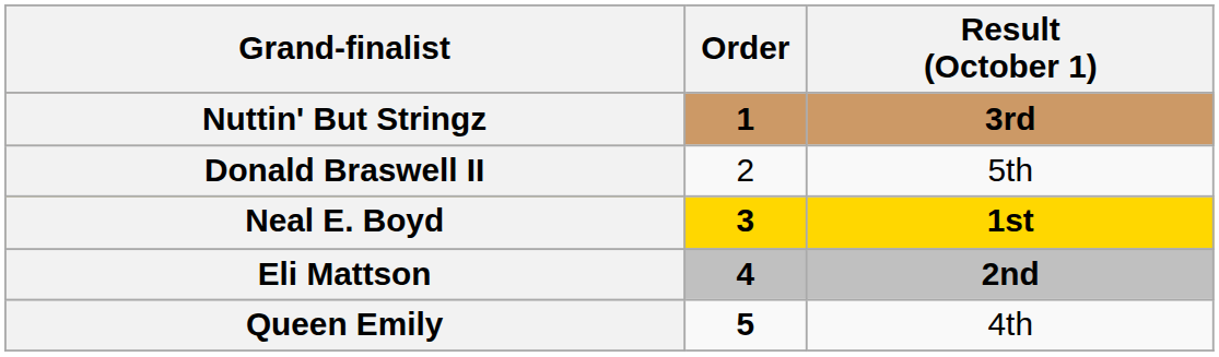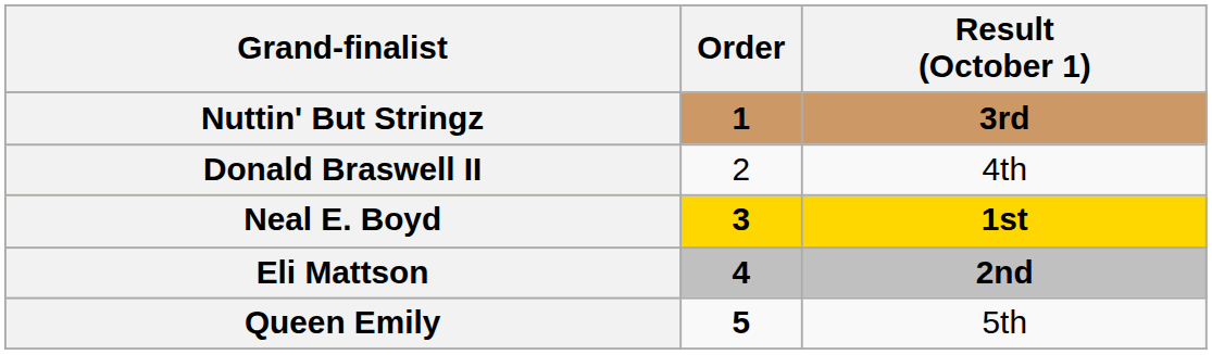 <table class="wikitable sortable plainrowheaders" style="text-align:center" width="30%;">
 <tr>
 <th class="unsortable" style="width:17em;">Grand-finalist</th>
 <th data-sort-type="number" style="width:1em;">Order</th>
 <th data-sort-type="number" style="width:10em;">Result <br> (October 1)</th>
 </tr>
 <tr style="background:#c96;">
 <th scope="row"><strong>Nuttin' But Stringz</strong></th>
 <td><strong>1</strong></td>
 <td><strong>3rd</strong></td>
 </tr>
 <tr>
 <th scope="row">Donald Braswell II</th>
 <td>2</td>
-<td>5th</td>
+<td>4th</td>
 </tr>
 <tr style="background:gold;">
 <th scope="row"><strong>Neal E. Boyd</strong></th>
 <td><strong>3</strong></td>
 <td><strong>1st</strong></td>
 </tr>
 <tr style="background:silver;">
 <th scope="row"><strong>Eli Mattson</strong></th>
 <td><strong>4</strong></td>
 <td><strong>2nd</strong></td>
 </tr>
 <tr>
 <th scope="row">Queen Emily</th>
 <td><strong>5</strong></td>
-<td>4th</td>
+<td>5th</td>
 </tr>
 </table>
